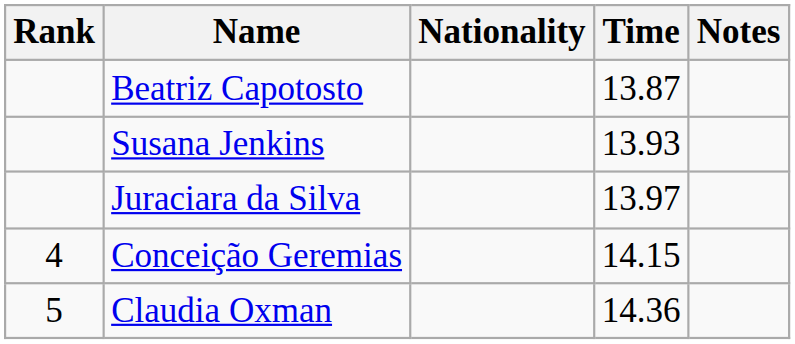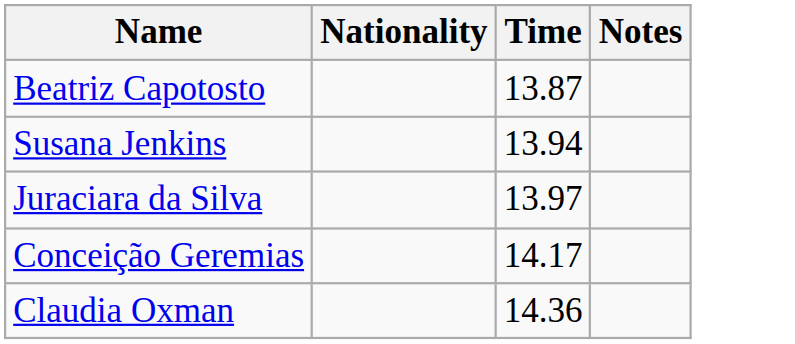 <table class="wikitable sortable" style="text-align:center">
 <tr>
-<th>Rank</th>
 <th>Name</th>
 <th>Nationality</th>
 <th>Time</th>
 <th>Notes</th>
 </tr>
 <tr>
-<td></td>
 <td align=left><a href='#'>Beatriz Capotosto</a></td>
 <td align=left></td>
 <td>13.87</td>
 <td></td>
 </tr>
 <tr>
-<td></td>
 <td align=left><a href='#'>Susana Jenkins</a></td>
 <td align=left></td>
-<td>13.93</td>
+<td>13.94</td>
 <td></td>
 </tr>
 <tr>
-<td></td>
 <td align=left><a href='#'>Juraciara da Silva</a></td>
 <td align=left></td>
 <td>13.97</td>
 <td></td>
 </tr>
 <tr>
-<td>4</td>
 <td align=left><a href='#'>Conceição Geremias</a></td>
 <td align=left></td>
-<td>14.15</td>
+<td>14.17</td>
 <td></td>
 </tr>
 <tr>
-<td>5</td>
 <td align=left><a href='#'>Claudia Oxman</a></td>
 <td align=left></td>
 <td>14.36</td>
 <td></td>
 </tr>
 </table>
